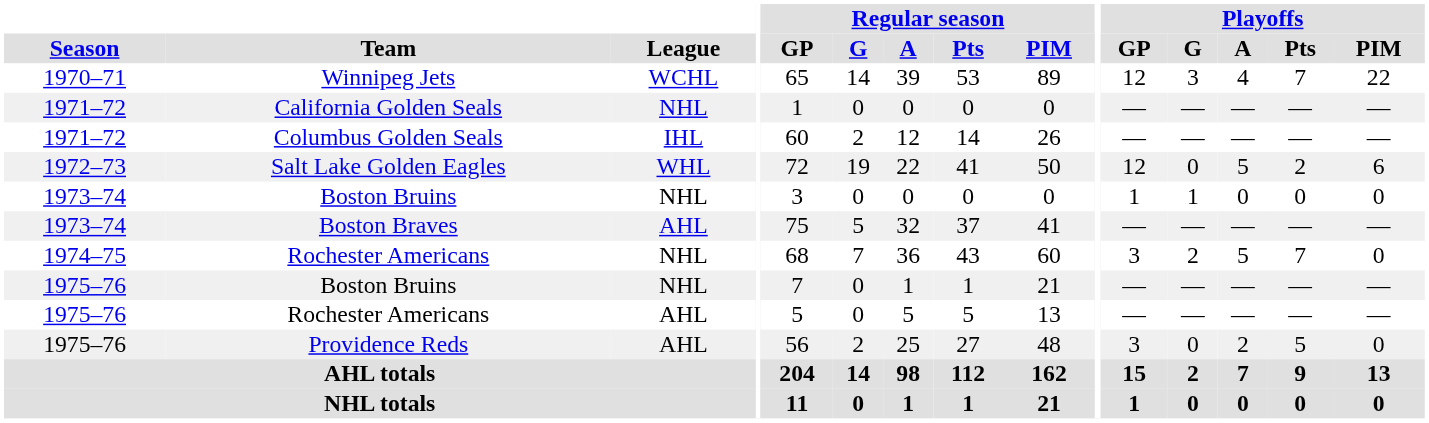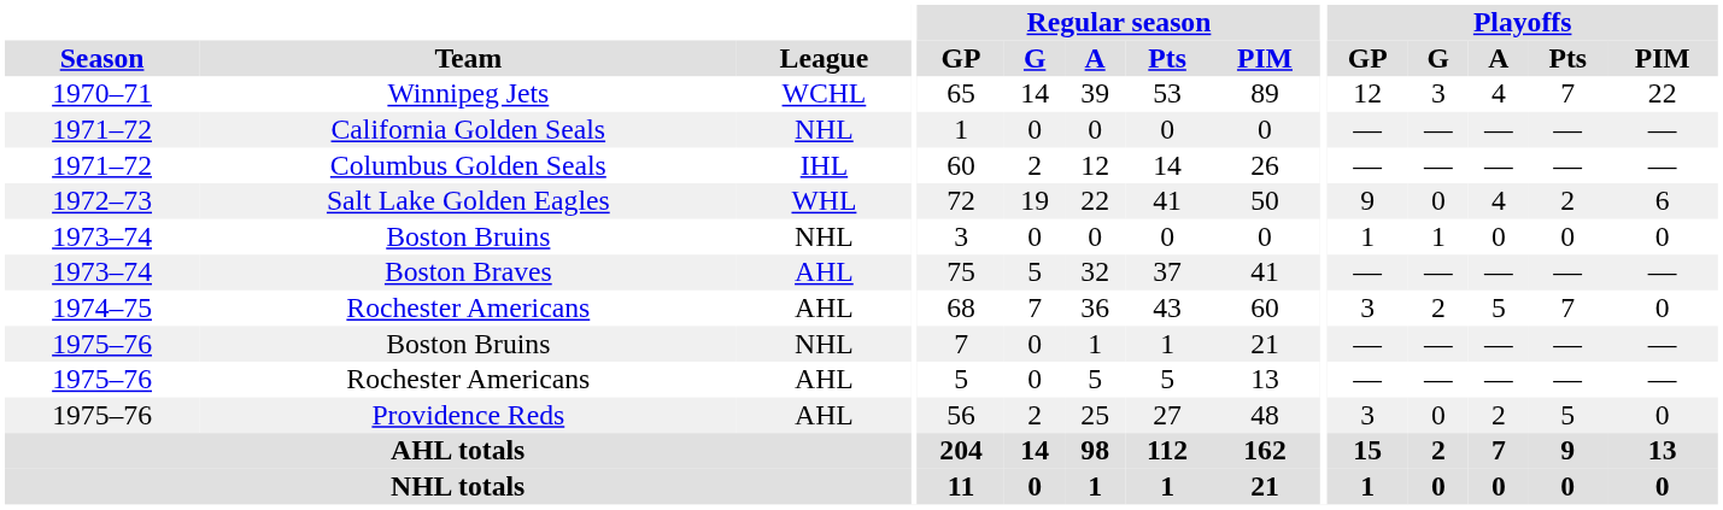 <table border="0" cellpadding="1" cellspacing="0" style="text-align:center; width:60em">
 <tr bgcolor="#e0e0e0">
 <th colspan="3" bgcolor="#ffffff"></th>
 <th rowspan="100" bgcolor="#ffffff"></th>
 <th colspan="5"><a href='#'>Regular season</a></th>
 <th rowspan="100" bgcolor="#ffffff"></th>
 <th colspan="5"><a href='#'>Playoffs</a></th>
 </tr>
 <tr bgcolor="#e0e0e0">
 <th><a href='#'>Season</a></th>
 <th>Team</th>
 <th>League</th>
 <th>GP</th>
 <th><a href='#'>G</a></th>
 <th><a href='#'>A</a></th>
 <th><a href='#'>Pts</a></th>
 <th><a href='#'>PIM</a></th>
 <th>GP</th>
 <th>G</th>
 <th>A</th>
 <th>Pts</th>
 <th>PIM</th>
 </tr>
 <tr>
 <td><a href='#'>1970–71</a></td>
 <td><a href='#'>Winnipeg Jets</a></td>
 <td><a href='#'>WCHL</a></td>
 <td>65</td>
 <td>14</td>
 <td>39</td>
 <td>53</td>
 <td>89</td>
 <td>12</td>
 <td>3</td>
 <td>4</td>
 <td>7</td>
 <td>22</td>
 </tr>
 <tr bgcolor="#f0f0f0">
 <td><a href='#'>1971–72</a></td>
 <td><a href='#'>California Golden Seals</a></td>
 <td><a href='#'>NHL</a></td>
 <td>1</td>
 <td>0</td>
 <td>0</td>
 <td>0</td>
 <td>0</td>
 <td>—</td>
 <td>—</td>
 <td>—</td>
 <td>—</td>
 <td>—</td>
 </tr>
 <tr>
 <td><a href='#'>1971–72</a></td>
 <td><a href='#'>Columbus Golden Seals</a></td>
 <td><a href='#'>IHL</a></td>
 <td>60</td>
 <td>2</td>
 <td>12</td>
 <td>14</td>
 <td>26</td>
 <td>—</td>
 <td>—</td>
 <td>—</td>
 <td>—</td>
 <td>—</td>
 </tr>
 <tr bgcolor="#f0f0f0">
 <td><a href='#'>1972–73</a></td>
 <td><a href='#'>Salt Lake Golden Eagles</a></td>
 <td><a href='#'>WHL</a></td>
 <td>72</td>
 <td>19</td>
 <td>22</td>
 <td>41</td>
 <td>50</td>
-<td>12</td>
+<td>9</td>
 <td>0</td>
-<td>5</td>
+<td>4</td>
 <td>2</td>
 <td>6</td>
 </tr>
 <tr>
 <td><a href='#'>1973–74</a></td>
 <td><a href='#'>Boston Bruins</a></td>
 <td>NHL</td>
 <td>3</td>
 <td>0</td>
 <td>0</td>
 <td>0</td>
 <td>0</td>
 <td>1</td>
 <td>1</td>
 <td>0</td>
 <td>0</td>
 <td>0</td>
 </tr>
 <tr bgcolor="#f0f0f0">
 <td><a href='#'>1973–74</a></td>
 <td><a href='#'>Boston Braves</a></td>
 <td><a href='#'>AHL</a></td>
 <td>75</td>
 <td>5</td>
 <td>32</td>
 <td>37</td>
 <td>41</td>
 <td>—</td>
 <td>—</td>
 <td>—</td>
 <td>—</td>
 <td>—</td>
 </tr>
 <tr>
 <td><a href='#'>1974–75</a></td>
 <td><a href='#'>Rochester Americans</a></td>
-<td>NHL</td>
+<td>AHL</td>
 <td>68</td>
 <td>7</td>
 <td>36</td>
 <td>43</td>
 <td>60</td>
 <td>3</td>
 <td>2</td>
 <td>5</td>
 <td>7</td>
 <td>0</td>
 </tr>
 <tr bgcolor="#f0f0f0">
 <td><a href='#'>1975–76</a></td>
 <td>Boston Bruins</td>
 <td>NHL</td>
 <td>7</td>
 <td>0</td>
 <td>1</td>
 <td>1</td>
 <td>21</td>
 <td>—</td>
 <td>—</td>
 <td>—</td>
 <td>—</td>
 <td>—</td>
 </tr>
 <tr>
 <td><a href='#'>1975–76</a></td>
 <td>Rochester Americans</td>
 <td>AHL</td>
 <td>5</td>
 <td>0</td>
 <td>5</td>
 <td>5</td>
 <td>13</td>
 <td>—</td>
 <td>—</td>
 <td>—</td>
 <td>—</td>
 <td>—</td>
 </tr>
 <tr bgcolor="#f0f0f0">
 <td>1975–76</td>
 <td><a href='#'>Providence Reds</a></td>
 <td>AHL</td>
 <td>56</td>
 <td>2</td>
 <td>25</td>
 <td>27</td>
 <td>48</td>
 <td>3</td>
 <td>0</td>
 <td>2</td>
 <td>5</td>
 <td>0</td>
 </tr>
 <tr bgcolor="#e0e0e0">
 <th colspan="3">AHL totals</th>
 <th>204</th>
 <th>14</th>
 <th>98</th>
 <th>112</th>
 <th>162</th>
 <th>15</th>
 <th>2</th>
 <th>7</th>
 <th>9</th>
 <th>13</th>
 </tr>
 <tr bgcolor="#e0e0e0">
 <th colspan="3">NHL totals</th>
 <th>11</th>
 <th>0</th>
 <th>1</th>
 <th>1</th>
 <th>21</th>
 <th>1</th>
 <th>0</th>
 <th>0</th>
 <th>0</th>
 <th>0</th>
 </tr>
 </table>
